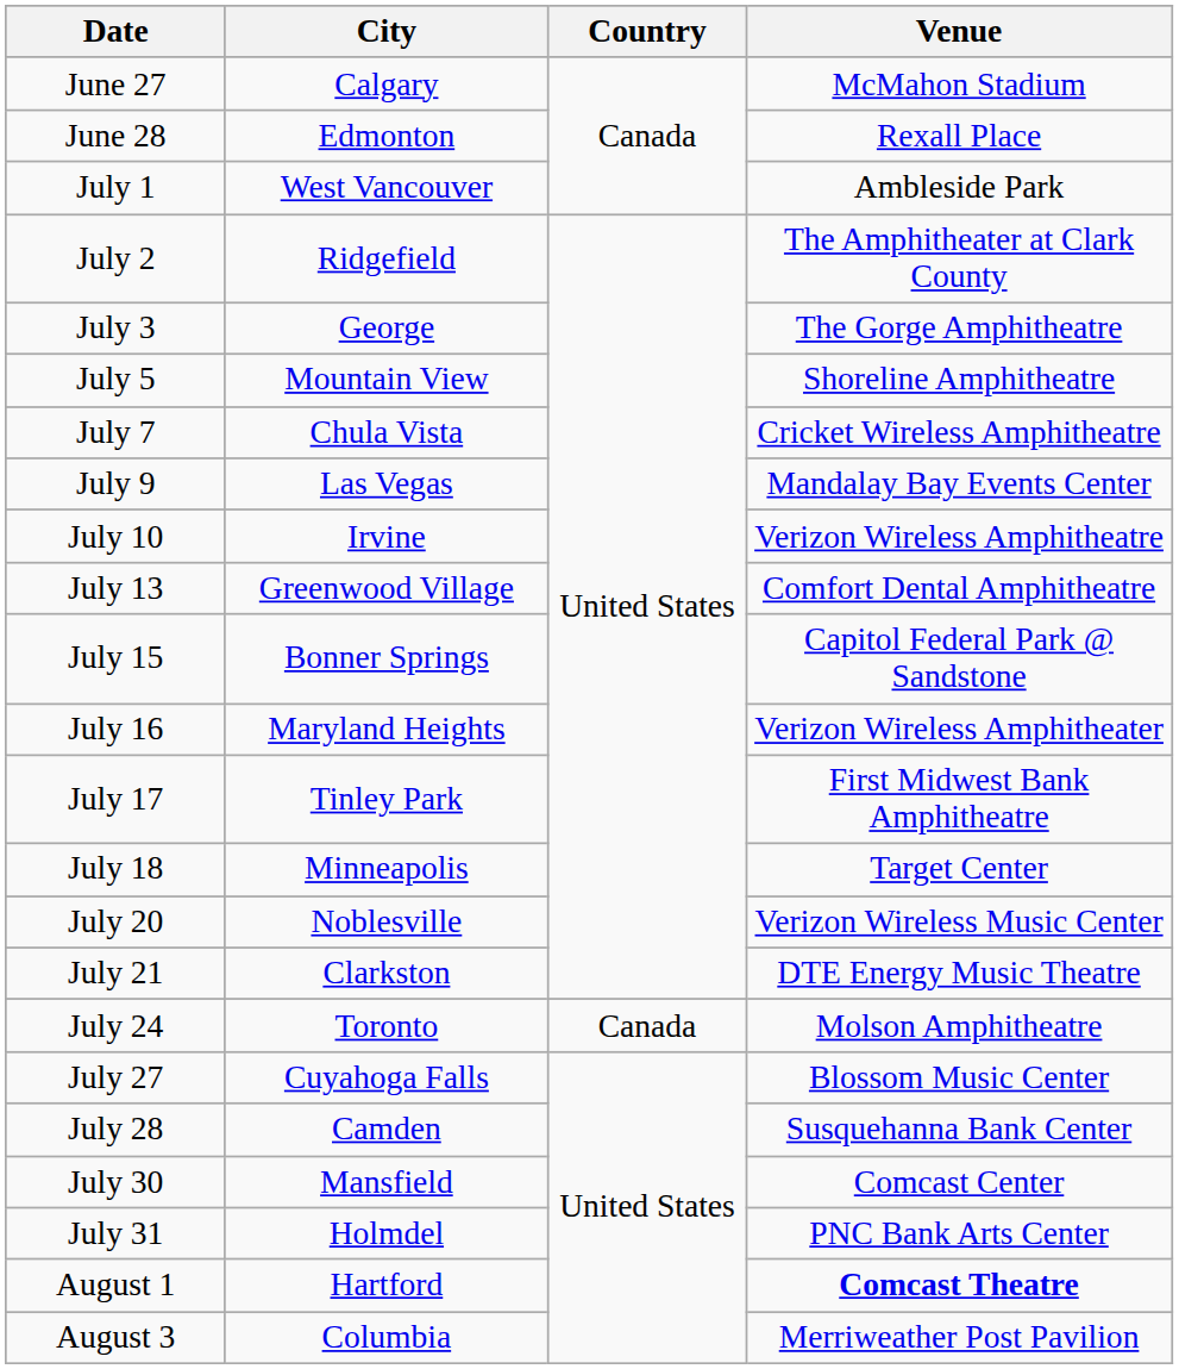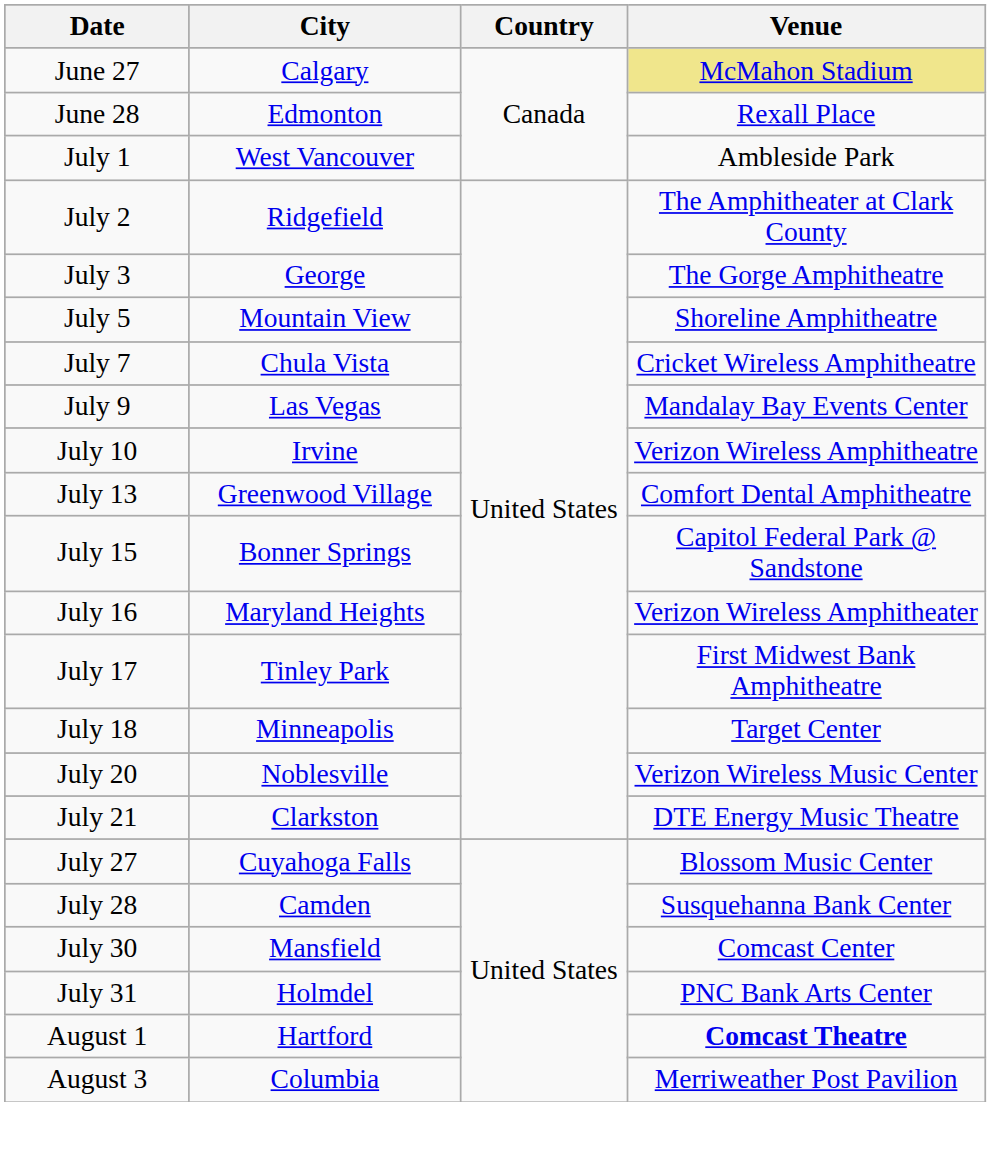 <table class="wikitable" style="text-align:center;">
 <tr>
 <th style="width:100px;">Date</th>
 <th style="width:150px;">City</th>
 <th style="width:90px;">Country</th>
 <th style="width:200px;">Venue</th>
 </tr>
 <tr>
 <td>June 27</td>
 <td><a href='#'>Calgary</a></td>
 <td rowspan="3">Canada</td>
-<td><a href='#'>McMahon Stadium</a></td>
+<td style="background: khaki;"><a href='#'>McMahon Stadium</a></td>
 </tr>
 <tr>
 <td>June 28</td>
 <td><a href='#'>Edmonton</a></td>
 <td><a href='#'>Rexall Place</a></td>
 </tr>
 <tr>
 <td>July 1</td>
 <td><a href='#'>West Vancouver</a></td>
 <td>Ambleside Park</td>
 </tr>
 <tr>
 <td>July 2</td>
 <td><a href='#'>Ridgefield</a></td>
 <td rowspan="13">United States</td>
 <td><a href='#'>The Amphitheater at Clark County</a></td>
 </tr>
 <tr>
 <td>July 3</td>
 <td><a href='#'>George</a></td>
 <td><a href='#'>The Gorge Amphitheatre</a></td>
 </tr>
 <tr>
 <td>July 5</td>
 <td><a href='#'>Mountain View</a></td>
 <td><a href='#'>Shoreline Amphitheatre</a></td>
 </tr>
 <tr>
 <td>July 7</td>
 <td><a href='#'>Chula Vista</a></td>
 <td><a href='#'>Cricket Wireless Amphitheatre</a></td>
 </tr>
 <tr>
 <td>July 9</td>
 <td><a href='#'>Las Vegas</a></td>
 <td><a href='#'>Mandalay Bay Events Center</a></td>
 </tr>
 <tr>
 <td>July 10</td>
 <td><a href='#'>Irvine</a></td>
 <td><a href='#'>Verizon Wireless Amphitheatre</a></td>
 </tr>
 <tr>
 <td>July 13</td>
 <td><a href='#'>Greenwood Village</a></td>
 <td><a href='#'>Comfort Dental Amphitheatre</a></td>
 </tr>
 <tr>
 <td>July 15</td>
 <td><a href='#'>Bonner Springs</a></td>
 <td><a href='#'>Capitol Federal Park @ Sandstone</a></td>
 </tr>
 <tr>
 <td>July 16</td>
 <td><a href='#'>Maryland Heights</a></td>
 <td><a href='#'>Verizon Wireless Amphitheater</a></td>
 </tr>
 <tr>
 <td>July 17</td>
 <td><a href='#'>Tinley Park</a></td>
 <td><a href='#'>First Midwest Bank Amphitheatre</a></td>
 </tr>
 <tr>
 <td>July 18</td>
 <td><a href='#'>Minneapolis</a></td>
 <td><a href='#'>Target Center</a></td>
 </tr>
 <tr>
 <td>July 20</td>
 <td><a href='#'>Noblesville</a></td>
 <td><a href='#'>Verizon Wireless Music Center</a></td>
 </tr>
 <tr>
 <td>July 21</td>
 <td><a href='#'>Clarkston</a></td>
 <td><a href='#'>DTE Energy Music Theatre</a></td>
 </tr>
 <tr>
-<td>July 24</td>
-<td><a href='#'>Toronto</a></td>
-<td>Canada</td>
-<td><a href='#'>Molson Amphitheatre</a></td>
-</tr>
-<tr>
 <td>July 27</td>
 <td><a href='#'>Cuyahoga Falls</a></td>
 <td rowspan="6">United States</td>
 <td><a href='#'>Blossom Music Center</a></td>
 </tr>
 <tr>
 <td>July 28</td>
 <td><a href='#'>Camden</a></td>
 <td><a href='#'>Susquehanna Bank Center</a></td>
 </tr>
 <tr>
 <td>July 30</td>
 <td><a href='#'>Mansfield</a></td>
 <td><a href='#'>Comcast Center</a></td>
 </tr>
 <tr>
 <td>July 31</td>
 <td><a href='#'>Holmdel</a></td>
 <td><a href='#'>PNC Bank Arts Center</a></td>
 </tr>
 <tr>
 <td>August 1</td>
 <td><a href='#'>Hartford</a></td>
 <td><strong><a href='#'>Comcast Theatre</a></strong></td>
 </tr>
 <tr>
 <td>August 3</td>
 <td><a href='#'>Columbia</a></td>
 <td><a href='#'>Merriweather Post Pavilion</a></td>
 </tr>
 </table>
